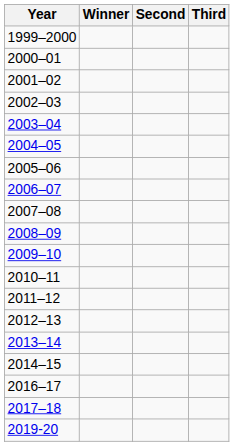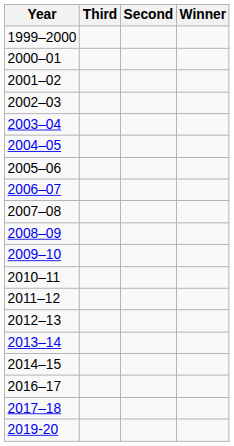 <table class="wikitable">
 <tr>
 <th>Year</th>
+<th>Third</th>
+<th>Second</th>
 <th>Winner</th>
-<th>Second</th>
-<th>Third</th>
 </tr>
 <tr>
 <td>1999–2000</td>
 <td></td>
 <td></td>
 <td></td>
 </tr>
 <tr>
 <td>2000–01</td>
 <td></td>
 <td></td>
 <td></td>
 </tr>
 <tr>
 <td>2001–02</td>
 <td></td>
 <td></td>
 <td></td>
 </tr>
 <tr>
 <td>2002–03</td>
 <td></td>
 <td></td>
 <td></td>
 </tr>
 <tr>
 <td><a href='#'>2003–04</a></td>
 <td></td>
 <td></td>
 <td></td>
 </tr>
 <tr>
 <td><a href='#'>2004–05</a></td>
 <td></td>
 <td></td>
 <td></td>
 </tr>
 <tr>
 <td>2005–06</td>
 <td></td>
 <td></td>
 <td></td>
 </tr>
 <tr>
 <td><a href='#'>2006–07</a></td>
 <td></td>
 <td></td>
 <td></td>
 </tr>
 <tr>
 <td>2007–08</td>
 <td></td>
 <td></td>
 <td></td>
 </tr>
 <tr>
 <td><a href='#'>2008–09</a></td>
 <td></td>
 <td></td>
 <td></td>
 </tr>
 <tr>
 <td><a href='#'>2009–10</a></td>
 <td></td>
 <td></td>
 <td></td>
 </tr>
 <tr>
 <td>2010–11</td>
 <td></td>
 <td></td>
 <td></td>
 </tr>
 <tr>
 <td>2011–12</td>
 <td></td>
 <td></td>
 <td></td>
 </tr>
 <tr>
 <td>2012–13</td>
 <td></td>
 <td></td>
 <td></td>
 </tr>
 <tr>
 <td><a href='#'>2013–14</a></td>
 <td></td>
 <td></td>
 <td></td>
 </tr>
 <tr>
 <td>2014–15</td>
 <td></td>
 <td></td>
 <td></td>
 </tr>
 <tr>
 <td>2016–17</td>
 <td></td>
 <td></td>
 <td></td>
 </tr>
 <tr>
 <td><a href='#'>2017–18</a></td>
 <td></td>
 <td></td>
 <td></td>
 </tr>
 <tr>
 <td><a href='#'>2019-20</a></td>
 <td></td>
 <td></td>
 <td></td>
 </tr>
 </table>
